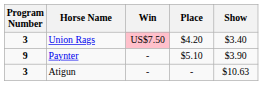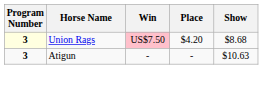 <table class="wikitable sortable" style="font-size:90%">
 <tr>
 <th width="48px">Program <br> Number</th>
 <th width="110px">Horse Name <br></th>
 <th width="58px">Win <br></th>
 <th width="58px">Place <br></th>
 <th width="58px">Show</th>
 </tr>
 <tr>
-<td align=center><strong>3</strong></td>
+<td align=center style="background: lightyellow;"><strong>3</strong></td>
 <td><a href='#'>Union Rags</a></td>
 <td align=center style="background: pink;">US$7.50</td>
 <td align=center>$4.20</td>
-<td align=center>$3.40</td>
-</tr>
-<tr>
-<td align=center><strong>9</strong></td>
-<td><a href='#'>Paynter</a></td>
-<td align=center>-</td>
-<td align=center>$5.10</td>
-<td align=center>$3.90</td>
+<td align=center>$8.68</td>
 </tr>
 <tr>
 <td align=center><strong>3</strong></td>
 <td>Atigun</td>
 <td align=center>-</td>
 <td align=center>-</td>
 <td align=center>$10.63</td>
 </tr>
 </table>
